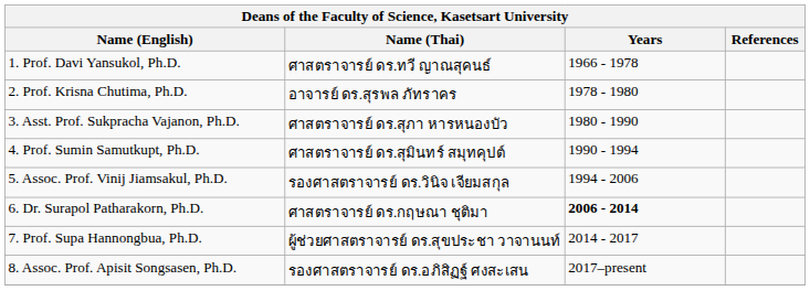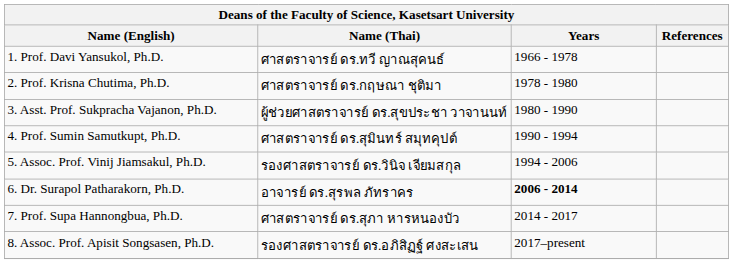 <table class="wikitable" width=100%>
 <tr>
 <th colspan = "4" style = "background: ; color: black; ">Deans of the Faculty of Science, Kasetsart University</th>
 </tr>
 <tr>
 <th style= "background: ; color:black; " width=35%>Name (English)</th>
 <th style= "background: ; color:black; " width=35%>Name (Thai)</th>
 <th style= "background: ; color:black; " width=20%>Years</th>
 <th style= "background: ; color:black; " width=10%>References</th>
 </tr>
 <tr>
 <td valign = "top">1. Prof. Davi Yansukol, Ph.D.</td>
 <td valign = "top">ศาสตราจารย์ ดร.ทวี ญาณสุคนธ์</td>
 <td valign = "top">1966 - 1978</td>
 <td valign = "top"></td>
 </tr>
 <tr>
 <td valign = "top">2. Prof. Krisna Chutima, Ph.D.</td>
-<td valign = "top">อาจารย์ ดร.สุรพล ภัทราคร</td>
+<td valign = "top">ศาสตราจารย์ ดร.กฤษณา ชุติมา</td>
 <td valign = "top">1978 - 1980</td>
 <td valign = "top"></td>
 </tr>
 <tr>
 <td valign = "top">3. Asst. Prof. Sukpracha Vajanon, Ph.D.</td>
-<td valign = "top">ศาสตราจารย์ ดร.สุภา หารหนองบัว</td>
+<td valign = "top">ผู้ช่วยศาสตราจารย์ ดร.สุขประชา วาจานนท์</td>
 <td valign = "top">1980 - 1990</td>
 <td valign = "top"></td>
 </tr>
 <tr>
 <td valign = "top">4. Prof. Sumin Samutkupt, Ph.D.</td>
 <td valign = "top">ศาสตราจารย์ ดร.สุมินทร์ สมุทคุปต์</td>
 <td valign = "top">1990 - 1994</td>
 <td valign = "top"></td>
 </tr>
 <tr>
 <td valign = "top">5. Assoc. Prof. Vinij Jiamsakul, Ph.D.</td>
 <td valign = "top">รองศาสตราจารย์ ดร.วินิจ เจียมสกุล</td>
 <td valign = "top">1994 - 2006</td>
 <td valign = "top"></td>
 </tr>
 <tr>
 <td valign = "top">6. Dr. Surapol Patharakorn, Ph.D.</td>
-<td valign = "top">ศาสตราจารย์ ดร.กฤษณา ชุติมา</td>
+<td valign = "top">อาจารย์ ดร.สุรพล ภัทราคร</td>
 <td valign = "top"><strong>2006 - 2014</strong></td>
 <td valign = "top"></td>
 </tr>
 <tr>
 <td valign = "top">7. Prof. Supa Hannongbua, Ph.D.</td>
-<td valign = "top">ผู้ช่วยศาสตราจารย์ ดร.สุขประชา วาจานนท์</td>
+<td valign = "top">ศาสตราจารย์ ดร.สุภา หารหนองบัว</td>
 <td valign = "top">2014 - 2017</td>
 <td valign = "top"></td>
 </tr>
 <tr>
 <td valign = "top">8. Assoc. Prof. Apisit Songsasen, Ph.D.</td>
 <td valign = "top">รองศาสตราจารย์ ดร.อภิสิฏฐ์ ศงสะเสน</td>
 <td valign = "top">2017–present</td>
 <td valign = "top"></td>
 </tr>
 <tr>
 </tr>
 </table>
